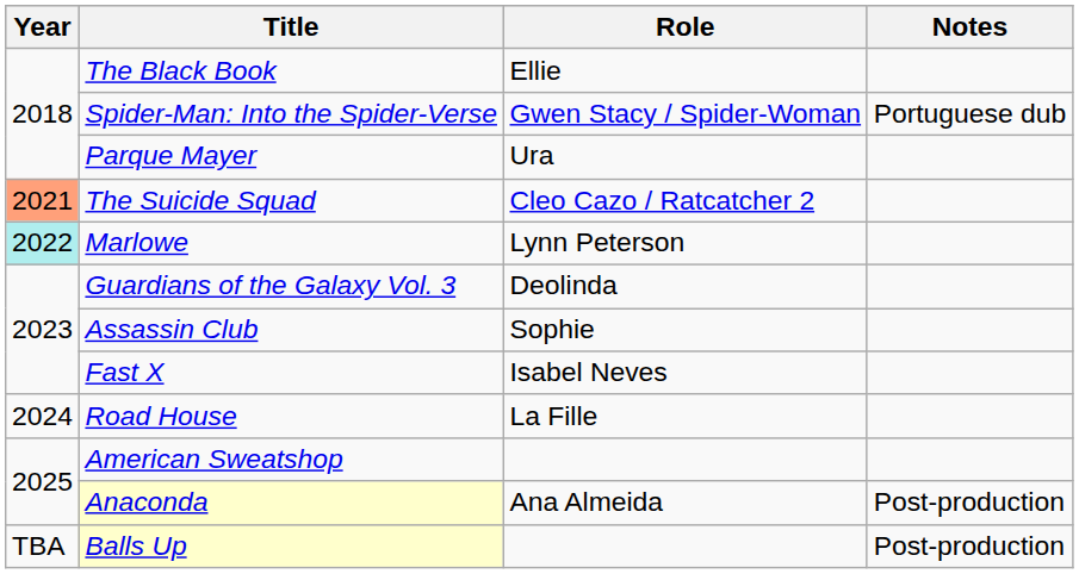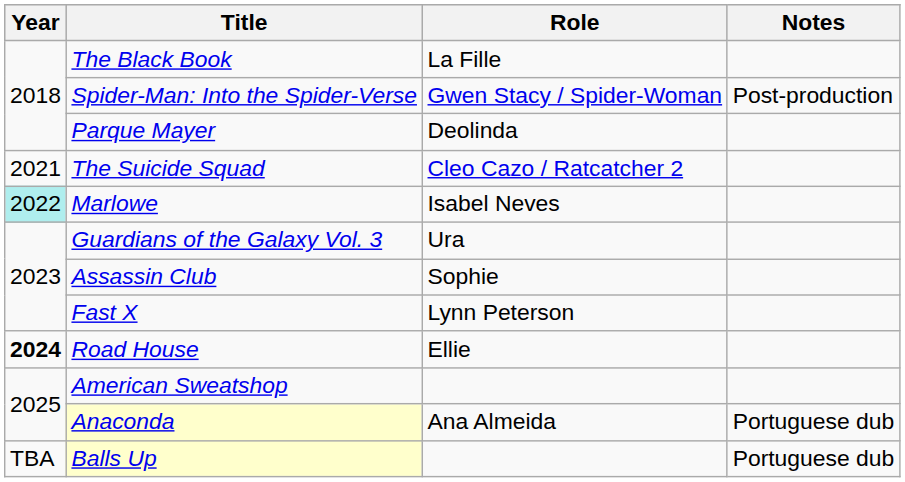 <table class="wikitable">
 <tr style="background:#ccc; text-align:center;">
 <th>Year</th>
 <th>Title</th>
 <th>Role</th>
 <th>Notes</th>
 </tr>
 <tr>
 <td rowspan="3">2018</td>
 <td><em><a href='#'>The Black Book</a></em></td>
-<td>Ellie</td>
+<td>La Fille</td>
 <td></td>
 </tr>
 <tr>
 <td><em><a href='#'>Spider-Man: Into the Spider-Verse</a></em></td>
 <td><a href='#'>Gwen Stacy / Spider-Woman</a></td>
-<td>Portuguese dub</td>
+<td>Post-production</td>
 </tr>
 <tr>
 <td><em><a href='#'>Parque Mayer</a></em></td>
-<td>Ura</td>
+<td>Deolinda</td>
 <td></td>
 </tr>
 <tr>
-<td style="background: lightsalmon;">2021</td>
+<td>2021</td>
 <td><em><a href='#'>The Suicide Squad</a></em></td>
 <td><a href='#'>Cleo Cazo / Ratcatcher 2</a></td>
 <td></td>
 </tr>
 <tr>
 <td style="background: paleturquoise;">2022</td>
 <td><em><a href='#'>Marlowe</a></em></td>
-<td>Lynn Peterson</td>
+<td>Isabel Neves</td>
 <td></td>
 </tr>
 <tr>
 <td rowspan="3">2023</td>
 <td><em><a href='#'>Guardians of the Galaxy Vol. 3</a></em></td>
-<td>Deolinda</td>
+<td>Ura</td>
 <td></td>
 </tr>
 <tr>
 <td><em><a href='#'>Assassin Club</a></em></td>
 <td>Sophie</td>
 <td></td>
 </tr>
 <tr>
 <td><em><a href='#'>Fast X</a></em></td>
-<td>Isabel Neves</td>
+<td>Lynn Peterson</td>
 <td></td>
 </tr>
 <tr>
-<td>2024</td>
+<td><strong>2024</strong></td>
 <td><em><a href='#'>Road House</a></em></td>
-<td>La Fille</td>
+<td>Ellie</td>
 <td></td>
 </tr>
 <tr>
 <td rowspan="2">2025</td>
 <td><em><a href='#'>American Sweatshop</a></em></td>
 <td></td>
 <td></td>
 </tr>
 <tr>
 <td style="background:#FFFFCC;"><em><a href='#'>Anaconda</a></em> </td>
 <td>Ana Almeida</td>
-<td>Post-production</td>
+<td>Portuguese dub</td>
 </tr>
 <tr>
 <td>TBA</td>
 <td style="background:#FFFFCC;"><em><a href='#'>Balls Up</a></em> </td>
 <td></td>
-<td>Post-production</td>
+<td>Portuguese dub</td>
 </tr>
 </table>
